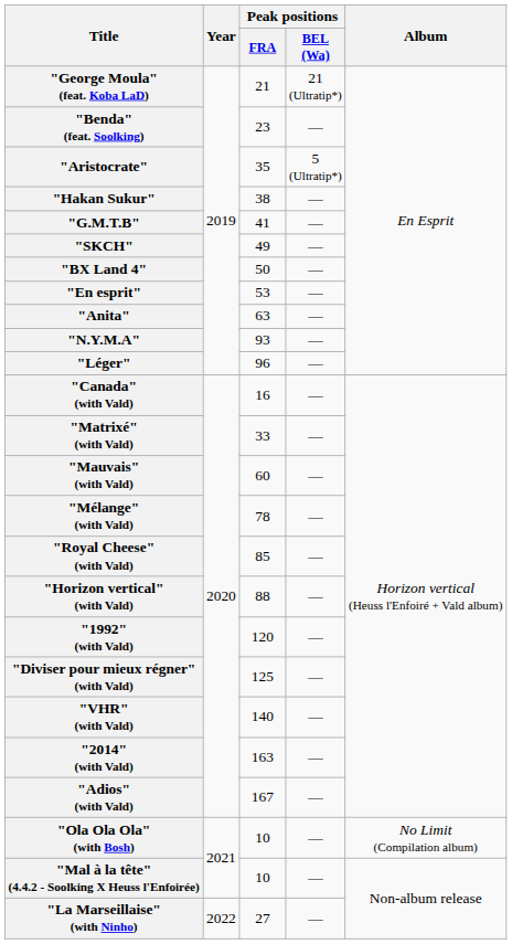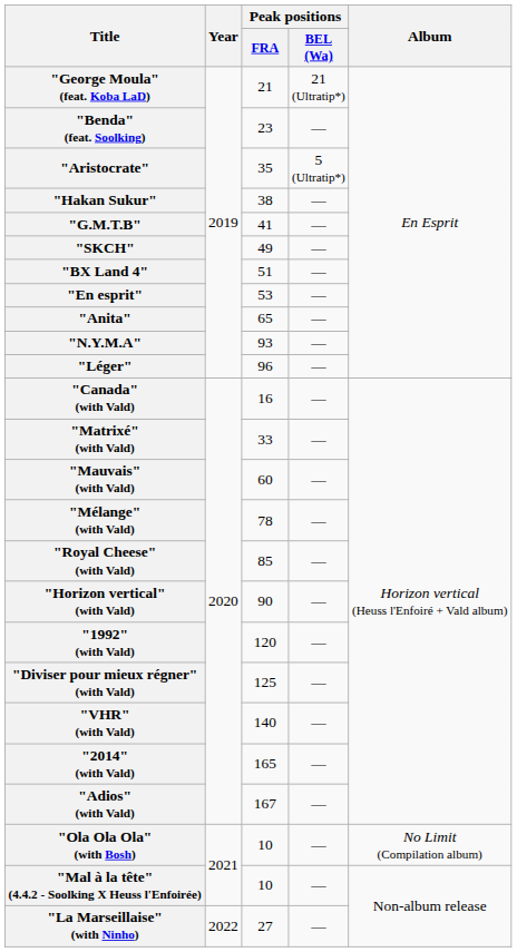 <table class="wikitable plainrowheaders" style="text-align:center">
 <tr>
 <th scope="col" rowspan="2">Title</th>
 <th scope="col" rowspan="2">Year</th>
 <th scope="col" colspan="2">Peak positions</th>
 <th scope="col" rowspan="2">Album</th>
 </tr>
 <tr>
 <th scope="col" style="width:3em;font-size:90%;"><a href='#'>FRA</a><br></th>
 <th scope="col" style="width:3em;font-size:90%;"><a href='#'>BEL <br>(Wa)</a><br></th>
 </tr>
 <tr>
 <th scope="row">"George Moula" <br><small>(feat. <a href='#'>Koba LaD</a>)</small></th>
 <td rowspan="11">2019</td>
 <td>21</td>
 <td>21<br><small>(Ultratip*)</small></td>
 <td rowspan="11"><em>En Esprit</em></td>
 </tr>
 <tr>
 <th scope="row">"Benda" <br><small>(feat. <a href='#'>Soolking</a>)</small></th>
 <td>23</td>
 <td>—</td>
 </tr>
 <tr>
 <th scope="row">"Aristocrate"</th>
 <td>35<br></td>
 <td>5<br><small>(Ultratip*)</small></td>
 </tr>
 <tr>
 <th scope="row">"Hakan Sukur"</th>
 <td>38</td>
 <td>—</td>
 </tr>
 <tr>
 <th scope="row">"G.M.T.B"</th>
 <td>41</td>
 <td>—</td>
 </tr>
 <tr>
 <th scope="row">"SKCH"</th>
 <td>49</td>
 <td>—</td>
 </tr>
 <tr>
 <th scope="row">"BX Land 4"</th>
-<td>50</td>
+<td>51</td>
 <td>—</td>
 </tr>
 <tr>
 <th scope="row">"En esprit"</th>
 <td>53</td>
 <td>—</td>
 </tr>
 <tr>
 <th scope="row">"Anita"</th>
-<td>63</td>
+<td>65</td>
 <td>—</td>
 </tr>
 <tr>
 <th scope="row">"N.Y.M.A"</th>
 <td>93</td>
 <td>—</td>
 </tr>
 <tr>
 <th scope="row">"Léger"</th>
 <td>96</td>
 <td>—</td>
 </tr>
 <tr>
 <th scope="row">"Canada" <br><small>(with Vald)</small></th>
 <td rowspan="11">2020</td>
 <td>16</td>
 <td>—</td>
 <td rowspan=11><em>Horizon vertical</em><br><small>(Heuss l'Enfoiré + Vald album)</small></td>
 </tr>
 <tr>
 <th scope="row">"Matrixé" <br><small>(with Vald)</small></th>
 <td>33</td>
 <td>—</td>
 </tr>
 <tr>
 <th scope="row">"Mauvais" <br><small>(with Vald)</small></th>
 <td>60</td>
 <td>—</td>
 </tr>
 <tr>
 <th scope="row">"Mélange" <br><small>(with Vald)</small></th>
 <td>78</td>
 <td>—</td>
 </tr>
 <tr>
 <th scope="row">"Royal Cheese" <br><small>(with Vald)</small></th>
 <td>85</td>
 <td>—</td>
 </tr>
 <tr>
 <th scope="row">"Horizon vertical" <br><small>(with Vald)</small></th>
-<td>88</td>
+<td>90</td>
 <td>—</td>
 </tr>
 <tr>
 <th scope="row">"1992" <br><small>(with Vald)</small></th>
 <td>120</td>
 <td>—</td>
 </tr>
 <tr>
 <th scope="row">"Diviser pour mieux régner" <br><small>(with Vald)</small></th>
 <td>125</td>
 <td>—</td>
 </tr>
 <tr>
 <th scope="row">"VHR" <br><small>(with Vald)</small></th>
 <td>140</td>
 <td>—</td>
 </tr>
 <tr>
 <th scope="row">"2014" <br><small>(with Vald)</small></th>
-<td>163</td>
+<td>165</td>
 <td>—</td>
 </tr>
 <tr>
 <th scope="row">"Adios" <br><small>(with Vald)</small></th>
 <td>167</td>
 <td>—</td>
 </tr>
 <tr>
 <th scope="row">"Ola Ola Ola" <br><small>(with <a href='#'>Bosh</a>)</small></th>
 <td rowspan=2>2021</td>
 <td>10</td>
 <td>—</td>
 <td><em>No Limit</em><br><small>(Compilation album)</small></td>
 </tr>
 <tr>
 <th scope="row">"Mal à la tête" <br><small>(4.4.2 - Soolking X Heuss l'Enfoirée)</small></th>
 <td>10</td>
 <td>—</td>
 <td rowspan=2>Non-album release</td>
 </tr>
 <tr>
 <th scope="row">"La Marseillaise" <br><small>(with <a href='#'>Ninho</a>)</small></th>
 <td rowspan=2>2022</td>
 <td>27</td>
 <td>—</td>
 </tr>
 </table>
